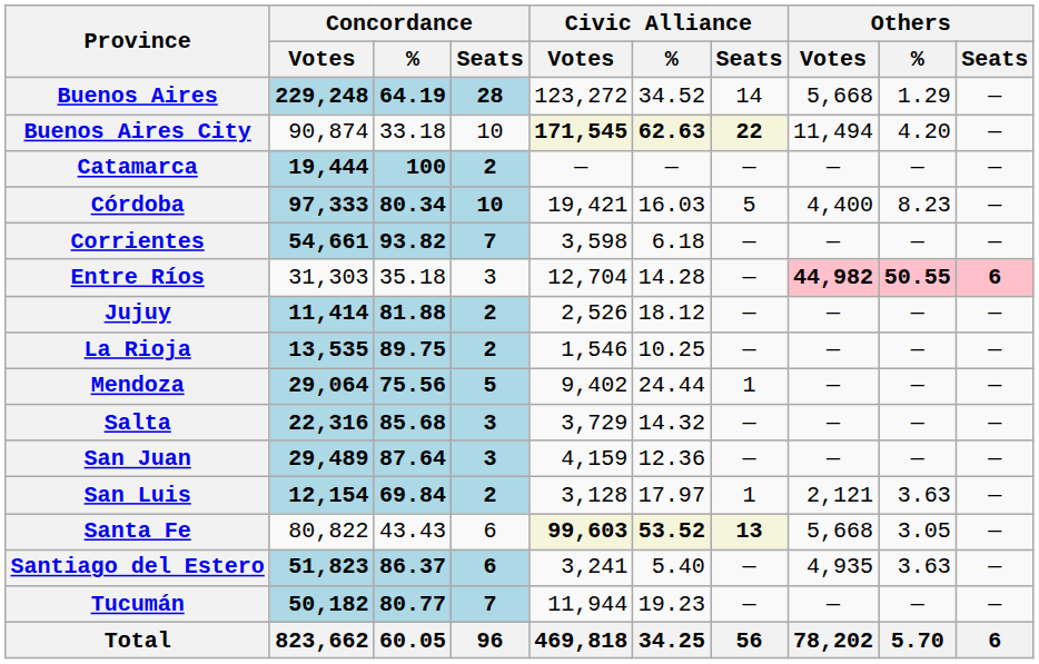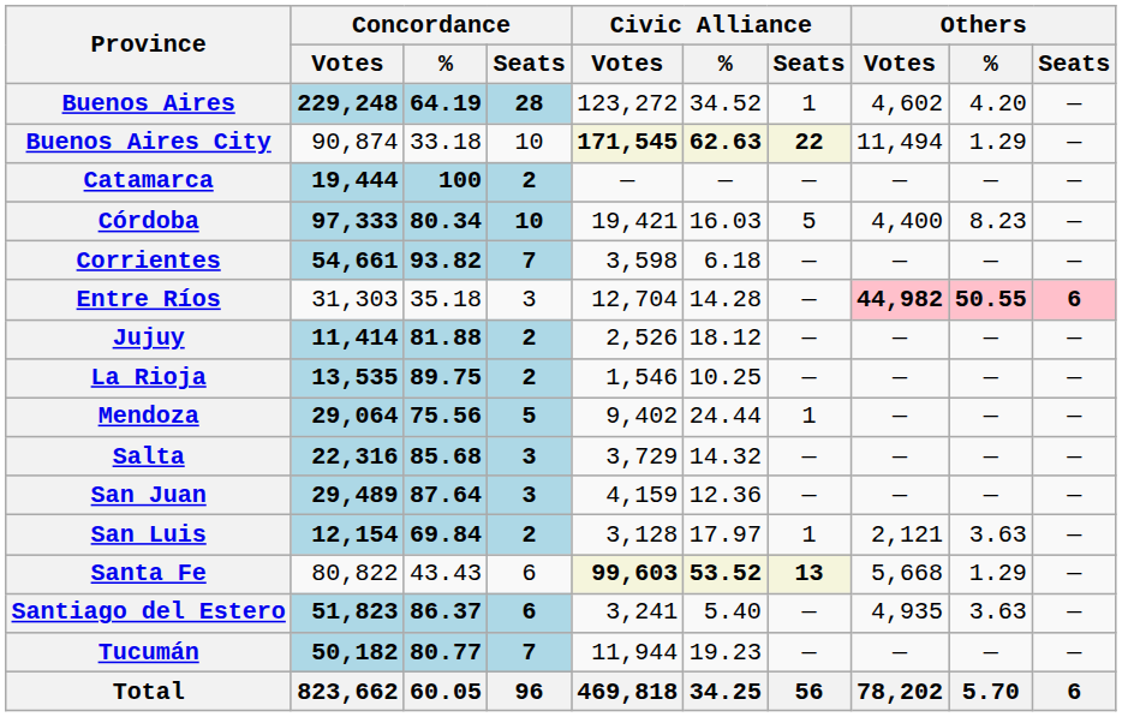 <table class="wikitable sortable plainrowheaders" style="text-align:right;">
 <tr>
 <th rowspan=2>Province</th>
 <th colspan=3>Concordance</th>
 <th colspan=3>Civic Alliance</th>
 <th colspan=3>Others</th>
 </tr>
 <tr>
 <th>Votes</th>
 <th>%</th>
 <th>Seats</th>
 <th>Votes</th>
 <th>%</th>
 <th>Seats</th>
 <th>Votes</th>
 <th>%</th>
 <th>Seats</th>
 </tr>
 <tr>
 <th scope=row><a href='#'>Buenos Aires</a></th>
 <td bgcolor=lightblue><strong>229,248</strong></td>
 <td bgcolor=lightblue><strong>64.19</strong></td>
 <td bgcolor=lightblue align=center><strong>28</strong></td>
 <td>123,272</td>
 <td>34.52</td>
-<td align=center>14</td>
-<td>5,668</td>
-<td>1.29</td>
+<td align=center>1</td>
+<td>4,602</td>
+<td>4.20</td>
 <td align=center>—</td>
 </tr>
 <tr>
 <th scope=row><a href='#'>Buenos Aires City</a></th>
 <td>90,874</td>
 <td>33.18</td>
 <td align=center>10</td>
 <td bgcolor=beige><strong>171,545</strong></td>
 <td bgcolor=beige><strong>62.63</strong></td>
 <td bgcolor=beige align=center><strong>22</strong></td>
 <td>11,494</td>
-<td>4.20</td>
+<td>1.29</td>
 <td align=center>—</td>
 </tr>
 <tr>
 <th scope=row><a href='#'>Catamarca</a></th>
 <td bgcolor=lightblue><strong>19,444</strong></td>
 <td bgcolor=lightblue><strong>100</strong></td>
 <td bgcolor=lightblue align=center><strong>2</strong></td>
 <td align=center>—</td>
 <td align=center>—</td>
 <td align=center>—</td>
 <td align=center>—</td>
 <td align=center>—</td>
 <td align=center>—</td>
 </tr>
 <tr>
 <th scope=row><a href='#'>Córdoba</a></th>
 <td bgcolor=lightblue><strong>97,333</strong></td>
 <td bgcolor=lightblue><strong>80.34</strong></td>
 <td bgcolor=lightblue align=center><strong>10</strong></td>
 <td>19,421</td>
 <td>16.03</td>
 <td align=center>5</td>
 <td>4,400</td>
 <td>8.23</td>
 <td align=center>—</td>
 </tr>
 <tr>
 <th scope=row><a href='#'>Corrientes</a></th>
 <td bgcolor=lightblue><strong>54,661</strong></td>
 <td bgcolor=lightblue><strong>93.82</strong></td>
 <td bgcolor=lightblue align=center><strong>7</strong></td>
 <td>3,598</td>
 <td>6.18</td>
 <td align=center>—</td>
 <td align=center>—</td>
 <td align=center>—</td>
 <td align=center>—</td>
 </tr>
 <tr>
 <th scope=row><a href='#'>Entre Ríos</a></th>
 <td>31,303</td>
 <td>35.18</td>
 <td align=center>3</td>
 <td>12,704</td>
 <td>14.28</td>
 <td align=center>—</td>
 <td bgcolor=pink><strong>44,982</strong></td>
 <td bgcolor=pink><strong>50.55</strong></td>
 <td bgcolor=pink align=center><strong>6</strong></td>
 </tr>
 <tr>
 <th scope=row><a href='#'>Jujuy</a></th>
 <td bgcolor=lightblue><strong>11,414</strong></td>
 <td bgcolor=lightblue><strong>81.88</strong></td>
 <td bgcolor=lightblue align=center><strong>2</strong></td>
 <td>2,526</td>
 <td>18.12</td>
 <td align=center>—</td>
 <td align=center>—</td>
 <td align=center>—</td>
 <td align=center>—</td>
 </tr>
 <tr>
 <th scope=row><a href='#'>La Rioja</a></th>
 <td bgcolor=lightblue><strong>13,535</strong></td>
 <td bgcolor=lightblue><strong>89.75</strong></td>
 <td bgcolor=lightblue align=center><strong>2</strong></td>
 <td>1,546</td>
 <td>10.25</td>
 <td align=center>—</td>
 <td align=center>—</td>
 <td align=center>—</td>
 <td align=center>—</td>
 </tr>
 <tr>
 <th scope=row><a href='#'>Mendoza</a></th>
 <td bgcolor=lightblue><strong>29,064</strong></td>
 <td bgcolor=lightblue><strong>75.56</strong></td>
 <td bgcolor=lightblue align=center><strong>5</strong></td>
 <td>9,402</td>
 <td>24.44</td>
 <td align=center>1</td>
 <td align=center>—</td>
 <td align=center>—</td>
 <td align=center>—</td>
 </tr>
 <tr>
 <th scope=row><a href='#'>Salta</a></th>
 <td bgcolor=lightblue><strong>22,316</strong></td>
 <td bgcolor=lightblue><strong>85.68</strong></td>
 <td bgcolor=lightblue align=center><strong>3</strong></td>
 <td>3,729</td>
 <td>14.32</td>
 <td align=center>—</td>
 <td align=center>—</td>
 <td align=center>—</td>
 <td align=center>—</td>
 </tr>
 <tr>
 <th scope=row><a href='#'>San Juan</a></th>
 <td bgcolor=lightblue><strong>29,489</strong></td>
 <td bgcolor=lightblue><strong>87.64</strong></td>
 <td bgcolor=lightblue align=center><strong>3</strong></td>
 <td>4,159</td>
 <td>12.36</td>
 <td align=center>—</td>
 <td align=center>—</td>
 <td align=center>—</td>
 <td align=center>—</td>
 </tr>
 <tr>
 <th scope=row><a href='#'>San Luis</a></th>
 <td bgcolor=lightblue><strong>12,154</strong></td>
 <td bgcolor=lightblue><strong>69.84</strong></td>
 <td bgcolor=lightblue align=center><strong>2</strong></td>
 <td>3,128</td>
 <td>17.97</td>
 <td align=center>1</td>
 <td>2,121</td>
 <td>3.63</td>
 <td align=center>—</td>
 </tr>
 <tr>
 <th scope=row><a href='#'>Santa Fe</a></th>
 <td>80,822</td>
 <td>43.43</td>
 <td align=center>6</td>
 <td bgcolor=beige><strong>99,603</strong></td>
 <td bgcolor=beige><strong>53.52</strong></td>
 <td bgcolor=beige align=center><strong>13</strong></td>
 <td>5,668</td>
-<td>3.05</td>
+<td>1.29</td>
 <td align=center>—</td>
 </tr>
 <tr>
 <th scope=row><a href='#'>Santiago del Estero</a></th>
 <td bgcolor=lightblue><strong>51,823</strong></td>
 <td bgcolor=lightblue><strong>86.37</strong></td>
 <td bgcolor=lightblue align=center><strong>6</strong></td>
 <td>3,241</td>
 <td>5.40</td>
 <td align=center>—</td>
 <td>4,935</td>
 <td>3.63</td>
 <td align=center>—</td>
 </tr>
 <tr>
 <th scope=row><a href='#'>Tucumán</a></th>
 <td bgcolor=lightblue><strong>50,182</strong></td>
 <td bgcolor=lightblue><strong>80.77</strong></td>
 <td bgcolor=lightblue align=center><strong>7</strong></td>
 <td>11,944</td>
 <td>19.23</td>
 <td align=center>—</td>
 <td align=center>—</td>
 <td align=center>—</td>
 <td align=center>—</td>
 </tr>
 <tr>
 <th>Total</th>
 <th>823,662</th>
 <th>60.05</th>
 <th>96</th>
 <th>469,818</th>
 <th>34.25</th>
 <th>56</th>
 <th>78,202</th>
 <th>5.70</th>
 <th>6</th>
 </tr>
 </table>
